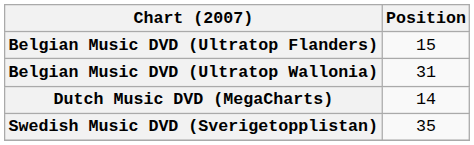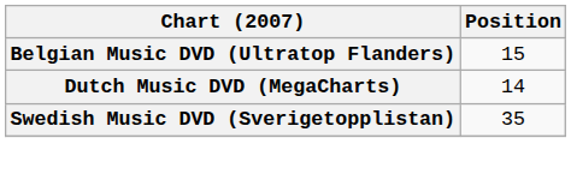 <table class="wikitable plainrowheaders sortable" style="text-align:center;">
 <tr>
 <th scope="col">Chart (2007)</th>
 <th scope="col">Position</th>
 </tr>
 <tr>
 <th scope="row">Belgian Music DVD (Ultratop Flanders)</th>
 <td>15</td>
-</tr>
-<tr>
-<th scope="row">Belgian Music DVD (Ultratop Wallonia)</th>
-<td>31</td>
 </tr>
 <tr>
 <th scope="row">Dutch Music DVD (MegaCharts)</th>
 <td>14</td>
 </tr>
 <tr>
 <th scope="row">Swedish Music DVD (Sverigetopplistan)</th>
 <td>35</td>
 </tr>
 <tr>
 </tr>
 </table>
